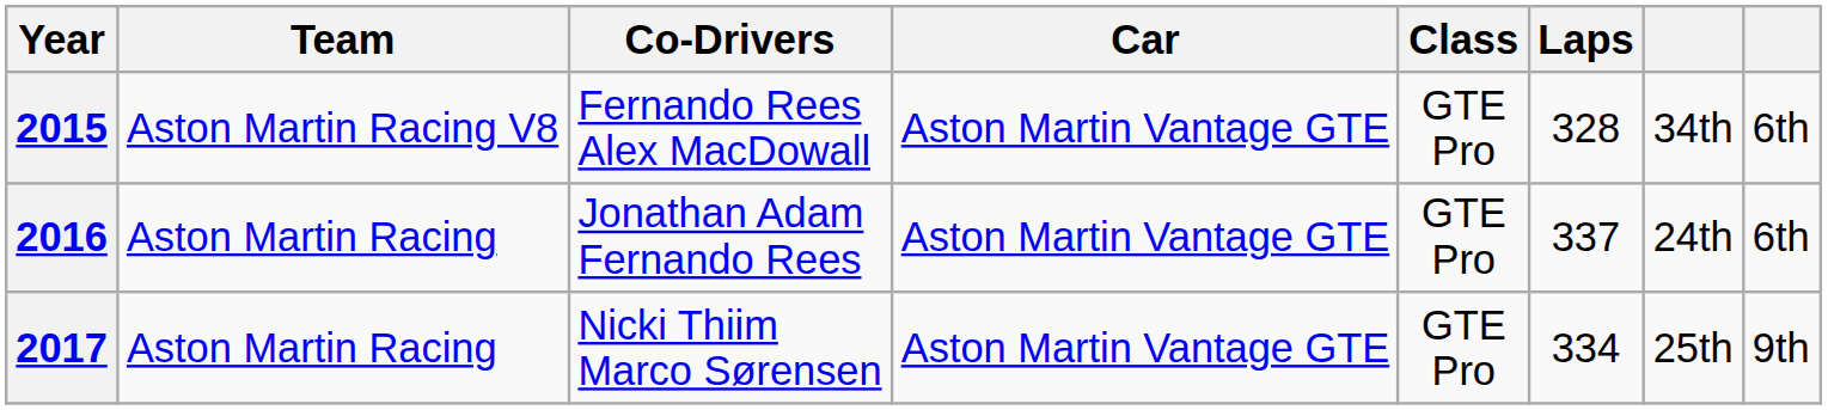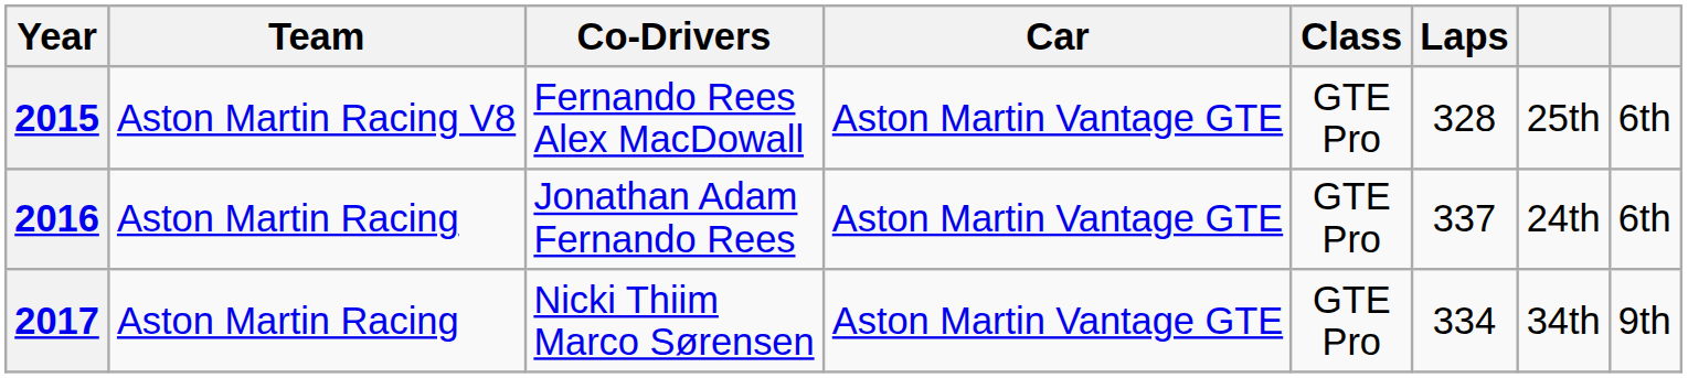 <table class="wikitable" style="text-align:center; font-size:90%">
 <tr>
 <th>Year</th>
 <th>Team</th>
 <th>Co-Drivers</th>
 <th>Car</th>
 <th>Class</th>
 <th>Laps</th>
 <th></th>
 <th></th>
 </tr>
 <tr>
 <th><a href='#'>2015</a></th>
 <td align="left" nowrap> <a href='#'>Aston Martin Racing V8</a></td>
 <td align="left" nowrap> <a href='#'>Fernando Rees</a><br> <a href='#'>Alex MacDowall</a></td>
 <td align="left" nowrap><a href='#'>Aston Martin Vantage GTE</a></td>
 <td>GTE<br>Pro</td>
 <td>328</td>
-<td>34th</td>
+<td>25th</td>
 <td>6th</td>
 </tr>
 <tr>
 <th><a href='#'>2016</a></th>
 <td align="left" nowrap> <a href='#'>Aston Martin Racing</a></td>
 <td align="left" nowrap> <a href='#'>Jonathan Adam</a><br> <a href='#'>Fernando Rees</a></td>
 <td align="left" nowrap><a href='#'>Aston Martin Vantage GTE</a></td>
 <td>GTE<br>Pro</td>
 <td>337</td>
 <td>24th</td>
 <td>6th</td>
 </tr>
 <tr>
 <th><a href='#'>2017</a></th>
 <td align="left" nowrap> <a href='#'>Aston Martin Racing</a></td>
 <td align="left" nowrap> <a href='#'>Nicki Thiim</a><br> <a href='#'>Marco Sørensen</a></td>
 <td align="left" nowrap><a href='#'>Aston Martin Vantage GTE</a></td>
 <td>GTE<br>Pro</td>
 <td>334</td>
-<td>25th</td>
+<td>34th</td>
 <td>9th</td>
 </tr>
 </table>
